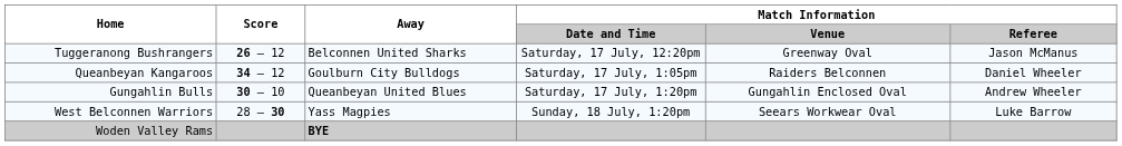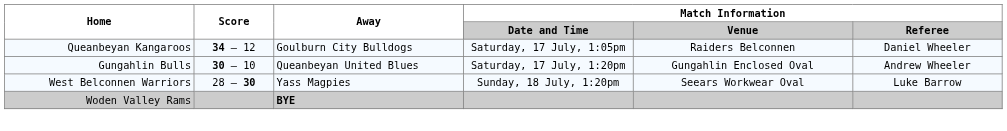 <table border="1" cellpadding="3" cellspacing="0" width="100%" style="border-collapse:collapse;  text-align:center;">
 <tr>
 <th rowspan="2" width="19%">Home</th>
 <th rowspan="2" width="8%">Score</th>
 <th rowspan="2" width="19%">Away</th>
 <th colspan="3">Match Information</th>
 </tr>
 <tr bgcolor="#CCCCCC">
 <th width="17%">Date and Time</th>
 <th width="22%">Venue</th>
 <th width="50%">Referee</th>
-</tr>
-<tr style="text-align:center; background:#f5faff;">
-<td align="right">Tuggeranong Bushrangers </td>
-<td><strong>26</strong> – 12</td>
-<td align="left"> Belconnen United Sharks</td>
-<td>Saturday, 17 July, 12:20pm</td>
-<td>Greenway Oval</td>
-<td>Jason McManus</td>
 </tr>
 <tr style="text-align:center; background:#f5faff;">
 <td align="right">Queanbeyan Kangaroos </td>
 <td><strong>34</strong> – 12</td>
 <td align="left"> Goulburn City Bulldogs</td>
 <td>Saturday, 17 July, 1:05pm</td>
 <td>Raiders Belconnen</td>
 <td>Daniel Wheeler</td>
 </tr>
 <tr style="text-align:center; background:#f5faff;">
 <td align="right">Gungahlin Bulls </td>
 <td><strong>30</strong> – 10</td>
 <td align="left"> Queanbeyan United Blues</td>
 <td>Saturday, 17 July, 1:20pm</td>
 <td>Gungahlin Enclosed Oval</td>
 <td>Andrew Wheeler</td>
 </tr>
 <tr style="text-align:center; background:#f5faff;">
 <td align="right">West Belconnen Warriors </td>
 <td>28 – <strong>30</strong></td>
 <td align="left"> Yass Magpies</td>
 <td>Sunday, 18 July, 1:20pm</td>
 <td>Seears Workwear Oval</td>
 <td>Luke Barrow</td>
 </tr>
 <tr style="text-align:center; background:#CCCCCC;">
 <td align="right">Woden Valley Rams </td>
 <td></td>
 <td align="left"><strong>BYE</strong></td>
 <td></td>
 <td></td>
 <td></td>
 </tr>
 </table>
